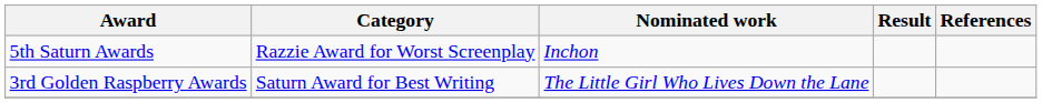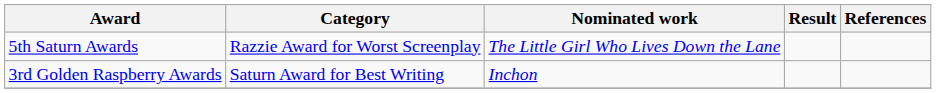 <table class="wikitable sortable">
 <tr>
 <th>Award</th>
 <th>Category</th>
 <th>Nominated work</th>
 <th>Result</th>
 <th>References</th>
 </tr>
 <tr>
 <td rowspan=1><a href='#'>5th Saturn Awards</a></td>
 <td><a href='#'>Razzie Award for Worst Screenplay</a></td>
-<td><em><a href='#'>Inchon</a></em></td>
+<td><em><a href='#'>The Little Girl Who Lives Down the Lane</a></em></td>
 <td></td>
 <td></td>
 </tr>
 <tr>
 <td rowspan=1><a href='#'>3rd Golden Raspberry Awards</a></td>
 <td><a href='#'>Saturn Award for Best Writing</a></td>
-<td><em><a href='#'>The Little Girl Who Lives Down the Lane</a></em></td>
+<td><em><a href='#'>Inchon</a></em></td>
 <td></td>
 <td></td>
 </tr>
 <tr>
 </tr>
 </table>
